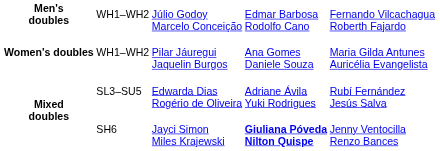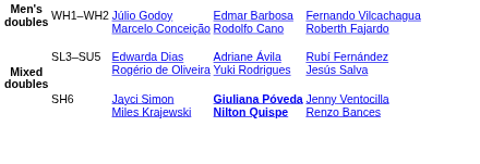 <table>
 <tr>
 <th>Men's<br>doubles</th>
 <td>WH1–WH2<br></td>
 <td><br><a href='#'>Júlio Godoy</a><br><a href='#'>Marcelo Conceição</a></td>
 <td><br><a href='#'>Edmar Barbosa</a><br><a href='#'>Rodolfo Cano</a></td>
 <td><br><a href='#'>Fernando Vilcachagua</a><br><a href='#'>Roberth Fajardo</a></td>
-</tr>
-<tr>
-<th>Women's doubles</th>
-<td>WH1–WH2<br></td>
-<td><br><a href='#'>Pilar Jáuregui</a><br><a href='#'>Jaquelin Burgos</a></td>
-<td><br><a href='#'>Ana Gomes</a><br><a href='#'>Daniele Souza</a></td>
-<td><br><a href='#'>Maria Gilda Antunes</a><br><a href='#'>Auricélia Evangelista</a></td>
 </tr>
 <tr>
 <th rowspan="2">Mixed<br>doubles</th>
 <td>SL3–SU5<br></td>
 <td><br><a href='#'>Edwarda Dias</a><br><a href='#'>Rogério de Oliveira</a></td>
 <td><br><a href='#'>Adriane Ávila</a><br><a href='#'>Yuki Rodrigues</a></td>
 <td><br><a href='#'>Rubí Fernández</a><br><a href='#'>Jesús Salva</a></td>
 </tr>
 <tr>
 <td>SH6<br></td>
 <td><br><a href='#'>Jayci Simon</a><br><a href='#'>Miles Krajewski</a></td>
 <td><strong><br><a href='#'>Giuliana Póveda</a><br><a href='#'>Nilton Quispe</a></strong></td>
 <td><br><a href='#'>Jenny Ventocilla</a><br><a href='#'>Renzo Bances</a></td>
 </tr>
 </table>
